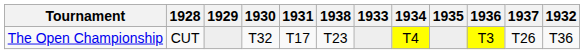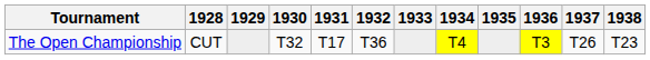 <table class="wikitable" style="font-size:95%;text-align:center;">
 <tr>
 <th>Tournament</th>
 <th>1928</th>
 <th>1929</th>
 <th>1930</th>
 <th>1931</th>
-<th>1938</th>
+<th>1932</th>
 <th>1933</th>
 <th>1934</th>
 <th>1935</th>
 <th>1936</th>
 <th>1937</th>
-<th>1932</th>
+<th>1938</th>
 </tr>
 <tr>
 <td align=left><a href='#'>The Open Championship</a></td>
 <td>CUT</td>
 <td style="background:#eeeeee;"></td>
 <td>T32</td>
 <td>T17</td>
-<td>T23</td>
+<td>T36</td>
 <td style="background:#eeeeee;"></td>
 <td style="background:yellow;">T4</td>
 <td style="background:#eeeeee;"></td>
 <td style="background:yellow;">T3</td>
 <td>T26</td>
-<td>T36</td>
+<td>T23</td>
 </tr>
 </table>
